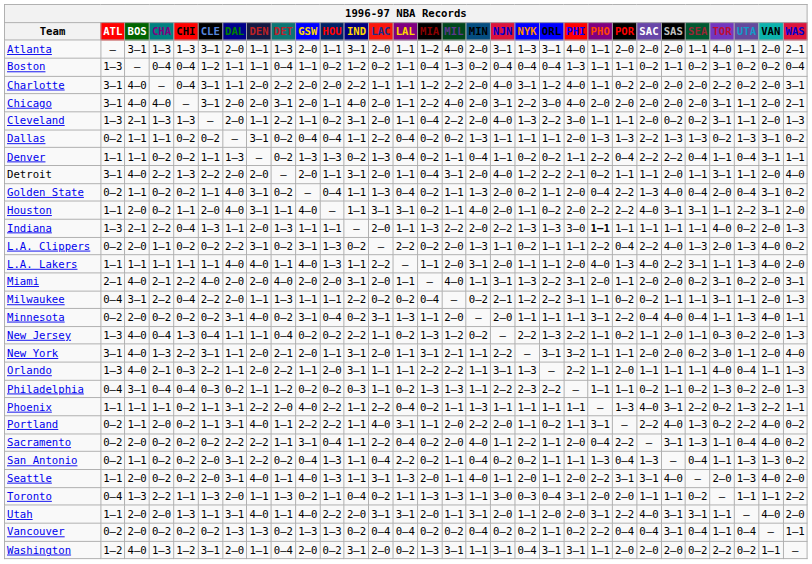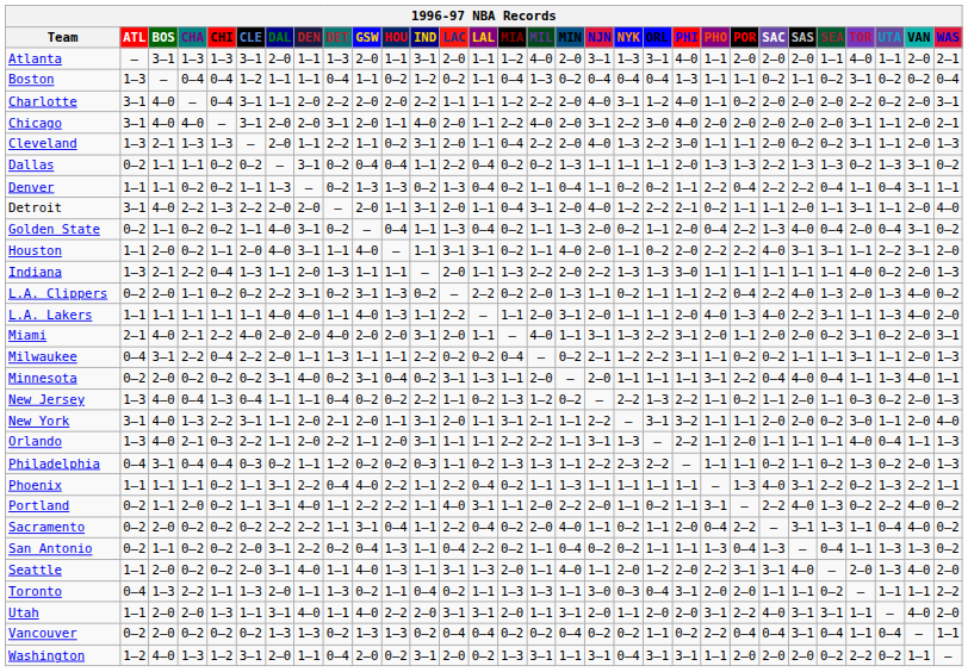 <table class="wikitable" style="font-size:90%; text-align:center;">
 <tr>
 <th colspan=30>1996-97 NBA Records</th>
 </tr>
 <tr>
 <th width=100>Team</th>
 <th style="background:#FF0000;color:#FFFFFF;width=35">ATL</th>
 <th style="background:#006400;color:#FFFFFF;width=35">BOS</th>
 <th style="background:#008080;color:#800080;width=35">CHA</th>
 <th style="background:#FF0000;color:#000000;width=35">CHI</th>
 <th style="background:#000000;color:#5787DC;width=35">CLE</th>
 <th style="background:#00008B;color:#008000;width=35">DAL</th>
 <th style="background:#141A44;color:#BC2224;width=35">DEN</th>
 <th style="background:#0C7674;color:#BB222C;width=35">DET</th>
 <th style="background:#0000FF;color:#FFD700;width=35">GSW</th>
 <th style="background:#002366;color:#FF0000;width=35">HOU</th>
 <th style="background:#000080;color:#FFD700;width=35">IND</th>
 <th style="background:#F9160D;color:#1A2E8B;width=35">LAC</th>
 <th style="background:#800080;color:#FFD700;width=35">LAL</th>
 <th style="background:#000000;color:#8B0000;width=35">MIA</th>
 <th style="background:#00471B;color:#5C378A;width=35">MIL</th>
 <th style="background:#044D80;color:#000000;width=35">MIN</th>
 <th style="background:#DC143C;color:#0000CD;width=35">NJN</th>
 <th style="background:#0000FF;color:#FF8C00;width=35">NYK</th>
 <th style="background:#0000FF;color:#000000;width=35">ORL</th>
 <th style="background:#FF0000;color:#0000FF;width=35">PHI</th>
 <th style="background:#800080;color:#FF4500;width=35">PHO</th>
 <th style="background:#000000;color:#FF0000;width=35">POR</th>
 <th style="background:#6846A8;color:#FFFFFF;width=35">SAC</th>
 <th style="background:#000000;color:#C0C0C0;width=35">SAS</th>
 <th style="background:#005831;color:#992634;width=35">SEA</th>
 <th style="background:#7436BF;color:#BE0F34;width=35">TOR</th>
 <th style="background:#644A9C;color:#149BC7;width=35">UTA</th>
 <th style="background:#0CB2AC;color:#000000;width=35">VAN</th>
 <th style="background:#DC143C;color:#0000CD;width=35">WAS</th>
 </tr>
 <tr>
 <td style="text-align:left;"><a href='#'>Atlanta</a></td>
 <td>—</td>
 <td>3–1</td>
 <td>1–3</td>
 <td>1–3</td>
 <td>3–1</td>
 <td>2–0</td>
 <td>1–1</td>
 <td>1–3</td>
 <td>2–0</td>
 <td>1–1</td>
 <td>3–1</td>
 <td>2–0</td>
 <td>1–1</td>
 <td>1–2</td>
 <td>4–0</td>
 <td>2–0</td>
 <td>3–1</td>
 <td>1–3</td>
 <td>3–1</td>
 <td>4–0</td>
 <td>1–1</td>
 <td>2–0</td>
 <td>2–0</td>
 <td>2–0</td>
 <td>1–1</td>
 <td>4–0</td>
 <td>1–1</td>
 <td>2–0</td>
 <td>2–1</td>
 </tr>
 <tr>
 <td style="text-align:left;"><a href='#'>Boston</a></td>
 <td>1–3</td>
 <td>—</td>
 <td>0–4</td>
 <td>0–4</td>
 <td>1–2</td>
 <td>1–1</td>
 <td>1–1</td>
 <td>0–4</td>
 <td>1–1</td>
 <td>0–2</td>
 <td>1–2</td>
 <td>0–2</td>
 <td>1–1</td>
 <td>0–4</td>
 <td>1–3</td>
 <td>0–2</td>
 <td>0–4</td>
 <td>0–4</td>
 <td>0–4</td>
 <td>1–3</td>
 <td>1–1</td>
 <td>1–1</td>
 <td>0–2</td>
 <td>1–1</td>
 <td>0–2</td>
 <td>3–1</td>
 <td>0–2</td>
 <td>0–2</td>
 <td>0–4</td>
 </tr>
 <tr>
 <td style="text-align:left;"><a href='#'>Charlotte</a></td>
 <td>3–1</td>
 <td>4–0</td>
 <td>—</td>
 <td>0–4</td>
 <td>3–1</td>
 <td>1–1</td>
 <td>2–0</td>
 <td>2–2</td>
 <td>2–0</td>
 <td>2–0</td>
 <td>2–2</td>
 <td>1–1</td>
 <td>1–1</td>
 <td>1–2</td>
 <td>2–2</td>
 <td>2–0</td>
 <td>4–0</td>
 <td>3–1</td>
 <td>1–2</td>
 <td>4–0</td>
 <td>1–1</td>
 <td>0–2</td>
 <td>2–0</td>
 <td>2–0</td>
 <td>2–0</td>
 <td>2–2</td>
 <td>0–2</td>
 <td>2–0</td>
 <td>3–1</td>
 </tr>
 <tr>
 <td style="text-align:left;"><a href='#'>Chicago</a></td>
 <td>3–1</td>
 <td>4–0</td>
 <td>4–0</td>
 <td>—</td>
 <td>3–1</td>
 <td>2–0</td>
 <td>2–0</td>
 <td>3–1</td>
 <td>2–0</td>
 <td>1–1</td>
 <td>4–0</td>
 <td>2–0</td>
 <td>1–1</td>
 <td>2–2</td>
 <td>4–0</td>
 <td>2–0</td>
 <td>3–1</td>
 <td>2–2</td>
 <td>3–0</td>
 <td>4–0</td>
 <td>2–0</td>
 <td>2–0</td>
 <td>2–0</td>
 <td>2–0</td>
 <td>2–0</td>
 <td>3–1</td>
 <td>1–1</td>
 <td>2–0</td>
 <td>2–1</td>
 </tr>
 <tr>
 <td style="text-align:left;"><a href='#'>Cleveland</a></td>
 <td>1–3</td>
 <td>2–1</td>
 <td>1–3</td>
 <td>1–3</td>
 <td>—</td>
 <td>2–0</td>
 <td>1–1</td>
 <td>2–2</td>
 <td>1–1</td>
 <td>0–2</td>
 <td>3–1</td>
 <td>2–0</td>
 <td>1–1</td>
 <td>0–4</td>
 <td>2–2</td>
 <td>2–0</td>
 <td>4–0</td>
 <td>1–3</td>
 <td>2–2</td>
 <td>3–0</td>
 <td>1–1</td>
 <td>1–1</td>
 <td>2–0</td>
 <td>0–2</td>
 <td>0–2</td>
 <td>3–1</td>
 <td>1–1</td>
 <td>2–0</td>
 <td>1–3</td>
 </tr>
 <tr>
 <td style="text-align:left;"><a href='#'>Dallas</a></td>
 <td>0–2</td>
 <td>1–1</td>
 <td>1–1</td>
 <td>0–2</td>
 <td>0–2</td>
 <td>—</td>
 <td>3–1</td>
 <td>0–2</td>
 <td>0–4</td>
 <td>0–4</td>
 <td>1–1</td>
 <td>2–2</td>
 <td>0–4</td>
 <td>0–2</td>
 <td>0–2</td>
 <td>1–3</td>
 <td>1–1</td>
 <td>1–1</td>
 <td>1–1</td>
 <td>2–0</td>
 <td>1–3</td>
 <td>1–3</td>
 <td>2–2</td>
 <td>1–3</td>
 <td>1–3</td>
 <td>0–2</td>
 <td>1–3</td>
 <td>3–1</td>
 <td>0–2</td>
 </tr>
 <tr>
 <td style="text-align:left;"><a href='#'>Denver</a></td>
 <td>1–1</td>
 <td>1–1</td>
 <td>0–2</td>
 <td>0–2</td>
 <td>1–1</td>
 <td>1–3</td>
 <td>—</td>
 <td>0–2</td>
 <td>1–3</td>
 <td>1–3</td>
 <td>0–2</td>
 <td>1–3</td>
 <td>0–4</td>
 <td>0–2</td>
 <td>1–1</td>
 <td>0–4</td>
 <td>1–1</td>
 <td>0–2</td>
 <td>0–2</td>
 <td>1–1</td>
 <td>2–2</td>
 <td>0–4</td>
 <td>2–2</td>
 <td>2–2</td>
 <td>0–4</td>
 <td>1–1</td>
 <td>0–4</td>
 <td>3–1</td>
 <td>1–1</td>
 </tr>
 <tr>
 <td style="text-align:left;">Detroit</td>
 <td>3–1</td>
 <td>4–0</td>
 <td>2–2</td>
 <td>1–3</td>
 <td>2–2</td>
 <td>2–0</td>
 <td>2–0</td>
 <td>—</td>
 <td>2–0</td>
 <td>1–1</td>
 <td>3–1</td>
 <td>2–0</td>
 <td>1–1</td>
 <td>0–4</td>
 <td>3–1</td>
 <td>2–0</td>
 <td>4–0</td>
 <td>1–2</td>
 <td>2–2</td>
 <td>2–1</td>
 <td>0–2</td>
 <td>1–1</td>
 <td>1–1</td>
 <td>2–0</td>
 <td>1–1</td>
 <td>3–1</td>
 <td>1–1</td>
 <td>2–0</td>
 <td>4–0</td>
 </tr>
 <tr>
 <td style="text-align:left;"><a href='#'>Golden State</a></td>
 <td>0–2</td>
 <td>1–1</td>
 <td>0–2</td>
 <td>0–2</td>
 <td>1–1</td>
 <td>4–0</td>
 <td>3–1</td>
 <td>0–2</td>
 <td>—</td>
 <td>0–4</td>
 <td>1–1</td>
 <td>1–3</td>
 <td>0–4</td>
 <td>0–2</td>
 <td>1–1</td>
 <td>1–3</td>
 <td>2–0</td>
 <td>0–2</td>
 <td>1–1</td>
 <td>2–0</td>
 <td>0–4</td>
 <td>2–2</td>
 <td>1–3</td>
 <td>4–0</td>
 <td>0–4</td>
 <td>2–0</td>
 <td>0–4</td>
 <td>3–1</td>
 <td>0–2</td>
 </tr>
 <tr>
 <td style="text-align:left;"><a href='#'>Houston</a></td>
 <td>1–1</td>
 <td>2–0</td>
 <td>0–2</td>
 <td>1–1</td>
 <td>2–0</td>
 <td>4–0</td>
 <td>3–1</td>
 <td>1–1</td>
 <td>4–0</td>
 <td>—</td>
 <td>1–1</td>
 <td>3–1</td>
 <td>3–1</td>
 <td>0–2</td>
 <td>1–1</td>
 <td>4–0</td>
 <td>2–0</td>
 <td>1–1</td>
 <td>0–2</td>
 <td>2–0</td>
 <td>2–2</td>
 <td>2–2</td>
 <td>4–0</td>
 <td>3–1</td>
 <td>3–1</td>
 <td>1–1</td>
 <td>2–2</td>
 <td>3–1</td>
 <td>2–0</td>
 </tr>
 <tr>
 <td style="text-align:left;"><a href='#'>Indiana</a></td>
 <td>1–3</td>
 <td>2–1</td>
 <td>2–2</td>
 <td>0–4</td>
 <td>1–3</td>
 <td>1–1</td>
 <td>2–0</td>
 <td>1–3</td>
 <td>1–1</td>
 <td>1–1</td>
 <td>—</td>
 <td>2–0</td>
 <td>1–1</td>
 <td>1–3</td>
 <td>2–2</td>
 <td>2–0</td>
 <td>2–2</td>
 <td>1–3</td>
 <td>1–3</td>
 <td>3–0</td>
-<td><strong>1–1</strong></td>
+<td>1–1</td>
 <td>1–1</td>
 <td>1–1</td>
 <td>1–1</td>
 <td>1–1</td>
 <td>4–0</td>
 <td>0–2</td>
 <td>2–0</td>
 <td>1–3</td>
 </tr>
 <tr>
 <td style="text-align:left;"><a href='#'>L.A. Clippers</a></td>
 <td>0–2</td>
 <td>2–0</td>
 <td>1–1</td>
 <td>0–2</td>
 <td>0–2</td>
 <td>2–2</td>
 <td>3–1</td>
 <td>0–2</td>
 <td>3–1</td>
 <td>1–3</td>
 <td>0–2</td>
 <td>—</td>
 <td>2–2</td>
 <td>0–2</td>
 <td>2–0</td>
 <td>1–3</td>
 <td>1–1</td>
 <td>0–2</td>
 <td>1–1</td>
 <td>1–1</td>
 <td>2–2</td>
 <td>0–4</td>
 <td>2–2</td>
 <td>4–0</td>
 <td>1–3</td>
 <td>2–0</td>
 <td>1–3</td>
 <td>4–0</td>
 <td>0–2</td>
 </tr>
 <tr>
 <td style="text-align:left;"><a href='#'>L.A. Lakers</a></td>
 <td>1–1</td>
 <td>1–1</td>
 <td>1–1</td>
 <td>1–1</td>
 <td>1–1</td>
 <td>4–0</td>
 <td>4–0</td>
 <td>1–1</td>
 <td>4–0</td>
 <td>1–3</td>
 <td>1–1</td>
 <td>2–2</td>
 <td>—</td>
 <td>1–1</td>
 <td>2–0</td>
 <td>3–1</td>
 <td>2–0</td>
 <td>1–1</td>
 <td>1–1</td>
 <td>2–0</td>
 <td>4–0</td>
 <td>1–3</td>
 <td>4–0</td>
 <td>2–2</td>
 <td>3–1</td>
 <td>1–1</td>
 <td>1–3</td>
 <td>4–0</td>
 <td>2–0</td>
 </tr>
 <tr>
 <td style="text-align:left;"><a href='#'>Miami</a></td>
 <td>2–1</td>
 <td>4–0</td>
 <td>2–1</td>
 <td>2–2</td>
 <td>4–0</td>
 <td>2–0</td>
 <td>2–0</td>
 <td>4–0</td>
 <td>2–0</td>
 <td>2–0</td>
 <td>3–1</td>
 <td>2–0</td>
 <td>1–1</td>
 <td>—</td>
 <td>4–0</td>
 <td>1–1</td>
 <td>3–1</td>
 <td>1–3</td>
 <td>2–2</td>
 <td>3–1</td>
 <td>2–0</td>
 <td>1–1</td>
 <td>2–0</td>
 <td>2–0</td>
 <td>0–2</td>
 <td>3–1</td>
 <td>0–2</td>
 <td>2–0</td>
 <td>3–1</td>
 </tr>
 <tr>
 <td style="text-align:left;"><a href='#'>Milwaukee</a></td>
 <td>0–4</td>
 <td>3–1</td>
 <td>2–2</td>
 <td>0–4</td>
 <td>2–2</td>
 <td>2–0</td>
 <td>1–1</td>
 <td>1–3</td>
 <td>1–1</td>
 <td>1–1</td>
 <td>2–2</td>
 <td>0–2</td>
 <td>0–2</td>
 <td>0–4</td>
 <td>—</td>
 <td>0–2</td>
 <td>2–1</td>
 <td>1–2</td>
 <td>2–2</td>
 <td>3–1</td>
 <td>1–1</td>
 <td>0–2</td>
 <td>0–2</td>
 <td>1–1</td>
 <td>1–1</td>
 <td>3–1</td>
 <td>1–1</td>
 <td>2–0</td>
 <td>1–3</td>
 </tr>
 <tr>
 <td style="text-align:left;"><a href='#'>Minnesota</a></td>
 <td>0–2</td>
 <td>2–0</td>
 <td>0–2</td>
 <td>0–2</td>
 <td>0–2</td>
 <td>3–1</td>
 <td>4–0</td>
 <td>0–2</td>
 <td>3–1</td>
 <td>0–4</td>
 <td>0–2</td>
 <td>3–1</td>
 <td>1–3</td>
 <td>1–1</td>
 <td>2–0</td>
 <td>—</td>
 <td>2–0</td>
 <td>1–1</td>
 <td>1–1</td>
 <td>1–1</td>
 <td>3–1</td>
 <td>2–2</td>
 <td>0–4</td>
 <td>4–0</td>
 <td>0–4</td>
 <td>1–1</td>
 <td>1–3</td>
 <td>4–0</td>
 <td>1–1</td>
 </tr>
 <tr>
 <td style="text-align:left;"><a href='#'>New Jersey</a></td>
 <td>1–3</td>
 <td>4–0</td>
 <td>0–4</td>
 <td>1–3</td>
 <td>0–4</td>
 <td>1–1</td>
 <td>1–1</td>
 <td>0–4</td>
 <td>0–2</td>
 <td>0–2</td>
 <td>2–2</td>
 <td>1–1</td>
 <td>0–2</td>
 <td>1–3</td>
 <td>1–2</td>
 <td>0–2</td>
 <td>—</td>
 <td>2–2</td>
 <td>1–3</td>
 <td>2–2</td>
 <td>1–1</td>
 <td>0–2</td>
 <td>1–1</td>
 <td>2–0</td>
 <td>1–1</td>
 <td>0–3</td>
 <td>0–2</td>
 <td>2–0</td>
 <td>1–3</td>
 </tr>
 <tr>
 <td style="text-align:left;"><a href='#'>New York</a></td>
 <td>3–1</td>
 <td>4–0</td>
 <td>1–3</td>
 <td>2–2</td>
 <td>3–1</td>
 <td>1–1</td>
 <td>2–0</td>
 <td>2–1</td>
 <td>2–0</td>
 <td>1–1</td>
 <td>3–1</td>
 <td>2–0</td>
 <td>1–1</td>
 <td>3–1</td>
 <td>2–1</td>
 <td>1–1</td>
 <td>2–2</td>
 <td>—</td>
 <td>3–1</td>
 <td>3–2</td>
 <td>1–1</td>
 <td>1–1</td>
 <td>2–0</td>
 <td>2–0</td>
 <td>0–2</td>
 <td>3–0</td>
 <td>1–1</td>
 <td>2–0</td>
 <td>4–0</td>
 </tr>
 <tr>
 <td style="text-align:left;"><a href='#'>Orlando</a></td>
 <td>1–3</td>
 <td>4–0</td>
 <td>2–1</td>
 <td>0–3</td>
 <td>2–2</td>
 <td>1–1</td>
 <td>2–0</td>
 <td>2–2</td>
 <td>1–1</td>
 <td>2–0</td>
 <td>3–1</td>
 <td>1–1</td>
 <td>1–1</td>
 <td>2–2</td>
 <td>2–2</td>
 <td>1–1</td>
 <td>3–1</td>
 <td>1–3</td>
 <td>—</td>
 <td>2–2</td>
 <td>1–1</td>
 <td>2–0</td>
 <td>1–1</td>
 <td>1–1</td>
 <td>1–1</td>
 <td>4–0</td>
 <td>0–4</td>
 <td>1–1</td>
 <td>1–3</td>
 </tr>
 <tr>
 <td style="text-align:left;"><a href='#'>Philadelphia</a></td>
 <td>0–4</td>
 <td>3–1</td>
 <td>0–4</td>
 <td>0–4</td>
 <td>0–3</td>
 <td>0–2</td>
 <td>1–1</td>
 <td>1–2</td>
 <td>0–2</td>
 <td>0–2</td>
 <td>0–3</td>
 <td>1–1</td>
 <td>0–2</td>
 <td>1–3</td>
 <td>1–3</td>
 <td>1–1</td>
 <td>2–2</td>
 <td>2–3</td>
 <td>2–2</td>
 <td>—</td>
 <td>1–1</td>
 <td>1–1</td>
 <td>0–2</td>
 <td>1–1</td>
 <td>0–2</td>
 <td>1–3</td>
 <td>0–2</td>
 <td>2–0</td>
 <td>1–3</td>
 </tr>
 <tr>
 <td style="text-align:left;"><a href='#'>Phoenix</a></td>
 <td>1–1</td>
 <td>1–1</td>
 <td>1–1</td>
 <td>0–2</td>
 <td>1–1</td>
 <td>3–1</td>
 <td>2–2</td>
-<td>2–0</td>
+<td>0–4</td>
 <td>4–0</td>
 <td>2–2</td>
 <td>1–1</td>
 <td>2–2</td>
 <td>0–4</td>
 <td>0–2</td>
 <td>1–1</td>
 <td>1–3</td>
 <td>1–1</td>
 <td>1–1</td>
 <td>1–1</td>
 <td>1–1</td>
 <td>—</td>
 <td>1–3</td>
 <td>4–0</td>
 <td>3–1</td>
 <td>2–2</td>
 <td>0–2</td>
 <td>1–3</td>
 <td>2–2</td>
 <td>1–1</td>
 </tr>
 <tr>
 <td style="text-align:left;"><a href='#'>Portland</a></td>
 <td>0–2</td>
 <td>1–1</td>
 <td>2–0</td>
 <td>0–2</td>
 <td>1–1</td>
 <td>3–1</td>
 <td>4–0</td>
 <td>1–1</td>
 <td>2–2</td>
 <td>2–2</td>
 <td>1–1</td>
 <td>4–0</td>
 <td>3–1</td>
 <td>1–1</td>
 <td>2–0</td>
 <td>2–2</td>
 <td>2–0</td>
 <td>1–1</td>
 <td>0–2</td>
 <td>1–1</td>
 <td>3–1</td>
 <td>—</td>
 <td>2–2</td>
 <td>4–0</td>
 <td>1–3</td>
 <td>0–2</td>
 <td>2–2</td>
 <td>4–0</td>
 <td>0–2</td>
 </tr>
 <tr>
 <td style="text-align:left;"><a href='#'>Sacramento</a></td>
 <td>0–2</td>
 <td>2–0</td>
 <td>0–2</td>
 <td>0–2</td>
 <td>0–2</td>
 <td>2–2</td>
 <td>2–2</td>
 <td>1–1</td>
 <td>3–1</td>
 <td>0–4</td>
 <td>1–1</td>
 <td>2–2</td>
 <td>0–4</td>
 <td>0–2</td>
 <td>2–0</td>
 <td>4–0</td>
 <td>1–1</td>
-<td>2–2</td>
+<td>0–2</td>
 <td>1–1</td>
 <td>2–0</td>
 <td>0–4</td>
 <td>2–2</td>
 <td>—</td>
 <td>3–1</td>
 <td>1–3</td>
 <td>1–1</td>
 <td>0–4</td>
 <td>4–0</td>
 <td>0–2</td>
 </tr>
 <tr>
 <td style="text-align:left;"><a href='#'>San Antonio</a></td>
 <td>0–2</td>
 <td>1–1</td>
 <td>0–2</td>
 <td>0–2</td>
 <td>2–0</td>
 <td>3–1</td>
 <td>2–2</td>
 <td>0–2</td>
 <td>0–4</td>
 <td>1–3</td>
 <td>1–1</td>
 <td>0–4</td>
 <td>2–2</td>
 <td>0–2</td>
 <td>1–1</td>
 <td>0–4</td>
 <td>0–2</td>
 <td>0–2</td>
 <td>1–1</td>
 <td>1–1</td>
 <td>1–3</td>
 <td>0–4</td>
 <td>1–3</td>
 <td>—</td>
 <td>0–4</td>
 <td>1–1</td>
 <td>1–3</td>
 <td>1–3</td>
 <td>0–2</td>
 </tr>
 <tr>
 <td style="text-align:left;"><a href='#'>Seattle</a></td>
 <td>1–1</td>
 <td>2–0</td>
 <td>0–2</td>
 <td>0–2</td>
 <td>2–0</td>
 <td>3–1</td>
 <td>4–0</td>
 <td>1–1</td>
 <td>4–0</td>
 <td>1–3</td>
 <td>1–1</td>
 <td>3–1</td>
 <td>1–3</td>
 <td>2–0</td>
 <td>1–1</td>
 <td>4–0</td>
 <td>1–1</td>
 <td>2–0</td>
-<td>1–1</td>
+<td>1–2</td>
 <td>2–0</td>
 <td>2–2</td>
 <td>3–1</td>
 <td>3–1</td>
 <td>4–0</td>
 <td>—</td>
 <td>2–0</td>
 <td>1–3</td>
 <td>4–0</td>
 <td>2–0</td>
 </tr>
 <tr>
 <td style="text-align:left;"><a href='#'>Toronto</a></td>
 <td>0–4</td>
 <td>1–3</td>
 <td>2–2</td>
 <td>1–1</td>
 <td>1–3</td>
 <td>2–0</td>
 <td>1–1</td>
 <td>1–3</td>
 <td>0–2</td>
 <td>1–1</td>
 <td>0–4</td>
 <td>0–2</td>
 <td>1–1</td>
 <td>1–3</td>
 <td>1–3</td>
 <td>1–1</td>
 <td>3–0</td>
 <td>0–3</td>
 <td>0–4</td>
 <td>3–1</td>
 <td>2–0</td>
 <td>2–0</td>
 <td>1–1</td>
 <td>1–1</td>
 <td>0–2</td>
 <td>—</td>
 <td>1–1</td>
 <td>1–1</td>
 <td>2–2</td>
 </tr>
 <tr>
 <td style="text-align:left;"><a href='#'>Utah</a></td>
 <td>1–1</td>
 <td>2–0</td>
 <td>2–0</td>
 <td>1–3</td>
 <td>1–1</td>
 <td>3–1</td>
 <td>4–0</td>
 <td>1–1</td>
 <td>4–0</td>
 <td>2–2</td>
 <td>2–0</td>
 <td>3–1</td>
 <td>3–1</td>
 <td>2–0</td>
 <td>1–1</td>
 <td>3–1</td>
 <td>2–0</td>
 <td>1–1</td>
 <td>2–0</td>
 <td>2–0</td>
 <td>3–1</td>
 <td>2–2</td>
 <td>4–0</td>
 <td>3–1</td>
 <td>3–1</td>
 <td>1–1</td>
 <td>—</td>
 <td>4–0</td>
 <td>2–0</td>
 </tr>
 <tr>
 <td style="text-align:left;"><a href='#'>Vancouver</a></td>
 <td>0–2</td>
 <td>2–0</td>
 <td>0–2</td>
 <td>0–2</td>
 <td>0–2</td>
 <td>1–3</td>
 <td>1–3</td>
 <td>0–2</td>
 <td>1–3</td>
 <td>1–3</td>
 <td>0–2</td>
 <td>0–4</td>
 <td>0–4</td>
 <td>0–2</td>
 <td>0–2</td>
 <td>0–4</td>
 <td>0–2</td>
 <td>0–2</td>
 <td>1–1</td>
 <td>0–2</td>
 <td>2–2</td>
 <td>0–4</td>
 <td>0–4</td>
 <td>3–1</td>
 <td>0–4</td>
 <td>1–1</td>
 <td>0–4</td>
 <td>—</td>
 <td>1–1</td>
 </tr>
 <tr>
 <td style="text-align:left;"><a href='#'>Washington</a></td>
 <td>1–2</td>
 <td>4–0</td>
 <td>1–3</td>
 <td>1–2</td>
 <td>3–1</td>
 <td>2–0</td>
 <td>1–1</td>
 <td>0–4</td>
 <td>2–0</td>
 <td>0–2</td>
 <td>3–1</td>
 <td>2–0</td>
 <td>0–2</td>
 <td>1–3</td>
 <td>3–1</td>
 <td>1–1</td>
 <td>3–1</td>
 <td>0–4</td>
 <td>3–1</td>
 <td>3–1</td>
 <td>1–1</td>
 <td>2–0</td>
 <td>2–0</td>
 <td>2–0</td>
 <td>0–2</td>
 <td>2–2</td>
 <td>0–2</td>
 <td>1–1</td>
 <td>—</td>
 </tr>
 </table>
